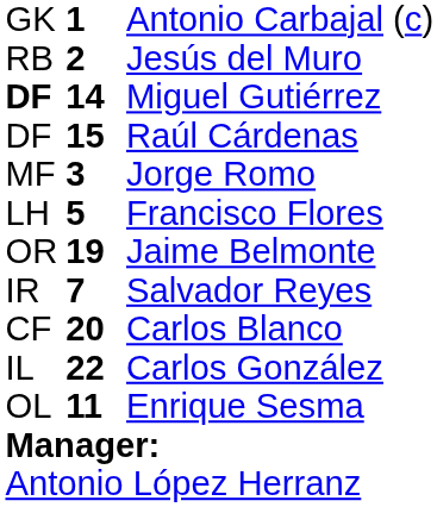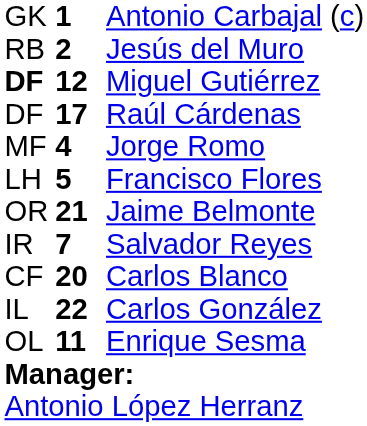 <table style="font-size:90%; margin:0.2em auto;" cellspacing="0" cellpadding="0">
 <tr>
 <th width="25"></th>
 <th width="25"></th>
 </tr>
 <tr>
 <td>GK</td>
 <td><strong>1</strong></td>
 <td><a href='#'>Antonio Carbajal</a> (<a href='#'>c</a>)</td>
 </tr>
 <tr>
 <td>RB</td>
 <td><strong>2</strong></td>
 <td><a href='#'>Jesús del Muro</a></td>
 </tr>
 <tr>
 <td><strong>DF</strong></td>
-<td><strong>14</strong></td>
+<td><strong>12</strong></td>
 <td><a href='#'>Miguel Gutiérrez</a></td>
 </tr>
 <tr>
 <td>DF</td>
-<td><strong>15</strong></td>
+<td><strong>17</strong></td>
 <td><a href='#'>Raúl Cárdenas</a></td>
 </tr>
 <tr>
 <td>MF</td>
-<td><strong>3</strong></td>
+<td><strong>4</strong></td>
 <td><a href='#'>Jorge Romo</a></td>
 </tr>
 <tr>
 <td>LH</td>
 <td><strong>5</strong></td>
 <td><a href='#'>Francisco Flores</a></td>
 </tr>
 <tr>
 <td>OR</td>
-<td><strong>19</strong></td>
+<td><strong>21</strong></td>
 <td><a href='#'>Jaime Belmonte</a></td>
 </tr>
 <tr>
 <td>IR</td>
 <td><strong>7</strong></td>
 <td><a href='#'>Salvador Reyes</a></td>
 </tr>
 <tr>
 <td>CF</td>
 <td><strong>20</strong></td>
 <td><a href='#'>Carlos Blanco</a></td>
 </tr>
 <tr>
 <td>IL</td>
 <td><strong>22</strong></td>
 <td><a href='#'>Carlos González</a></td>
 </tr>
 <tr>
 <td>OL</td>
 <td><strong>11</strong></td>
 <td><a href='#'>Enrique Sesma</a></td>
 </tr>
 <tr>
 <td colspan=3><strong>Manager:</strong></td>
 </tr>
 <tr>
 <td colspan=4> <a href='#'>Antonio López Herranz</a></td>
 </tr>
 </table>
